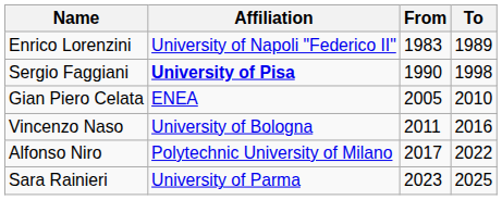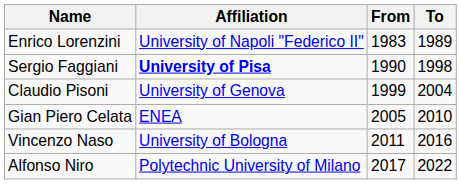 <table class="wikitable">
 <tr>
 <th>Name</th>
 <th>Affiliation</th>
 <th>From</th>
 <th>To</th>
 </tr>
 <tr>
 <td>Enrico Lorenzini</td>
 <td><a href='#'>University of Napoli "Federico II"</a></td>
 <td>1983</td>
 <td>1989</td>
 </tr>
 <tr>
 <td>Sergio Faggiani</td>
 <td><strong><a href='#'>University of Pisa</a></strong></td>
 <td>1990</td>
 <td>1998</td>
 </tr>
 <tr>
+<td>Claudio Pisoni</td>
+<td><a href='#'>University of Genova</a></td>
+<td>1999</td>
+<td>2004</td>
+</tr>
+<tr>
 <td>Gian Piero Celata</td>
 <td><a href='#'>ENEA</a></td>
 <td>2005</td>
 <td>2010</td>
 </tr>
 <tr>
 <td>Vincenzo Naso</td>
 <td><a href='#'>University of Bologna</a></td>
 <td>2011</td>
 <td>2016</td>
 </tr>
 <tr>
 <td>Alfonso Niro</td>
 <td><a href='#'>Polytechnic University of Milano</a></td>
 <td>2017</td>
 <td>2022</td>
 </tr>
-<tr>
-<td>Sara Rainieri</td>
-<td><a href='#'>University of Parma</a></td>
-<td>2023</td>
-<td>2025</td>
-</tr>
 </table>
